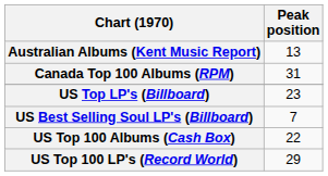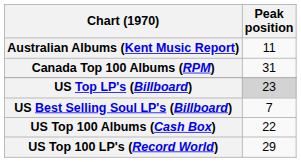 <table class="wikitable sortable plainrowheaders" style="text-align:center">
 <tr>
 <th scope="col">Chart (1970)</th>
 <th scope="col">Peak<br>position</th>
 </tr>
 <tr>
 <th scope="row">Australian Albums (<a href='#'>Kent Music Report</a>)</th>
-<td>13</td>
+<td>11</td>
 </tr>
 <tr>
 <th scope="row">Canada Top 100 Albums (<em><a href='#'>RPM</a></em>) </th>
 <td>31</td>
 </tr>
 <tr>
 </tr>
 <tr>
 <th scope="row">US <a href='#'>Top LP's</a> (<em><a href='#'>Billboard</a></em>)</th>
-<td>23</td>
+<td style="background: lightgrey;">23</td>
 </tr>
 <tr>
 <th scope="row">US <a href='#'>Best Selling Soul LP's</a> (<em><a href='#'>Billboard</a></em>)</th>
 <td>7</td>
 </tr>
 <tr>
 <th scope="row">US Top 100 Albums (<em><a href='#'>Cash Box</a></em>)</th>
 <td>22</td>
 </tr>
 <tr>
 <th scope="row">US Top 100 LP's (<em><a href='#'>Record World</a></em>)</th>
 <td>29</td>
 </tr>
 </table>
